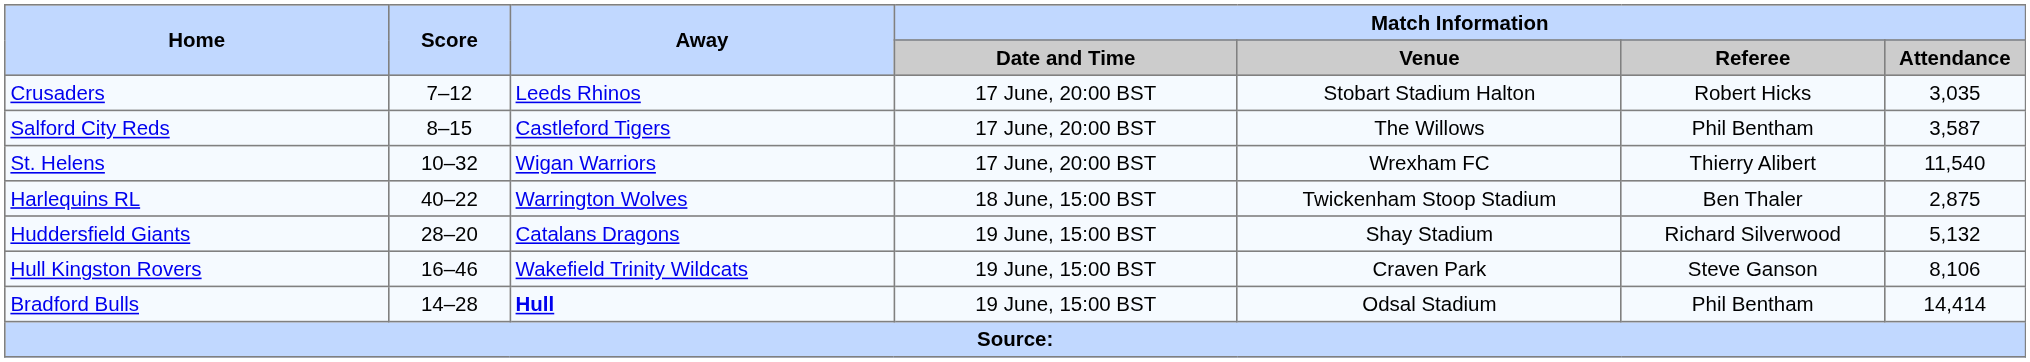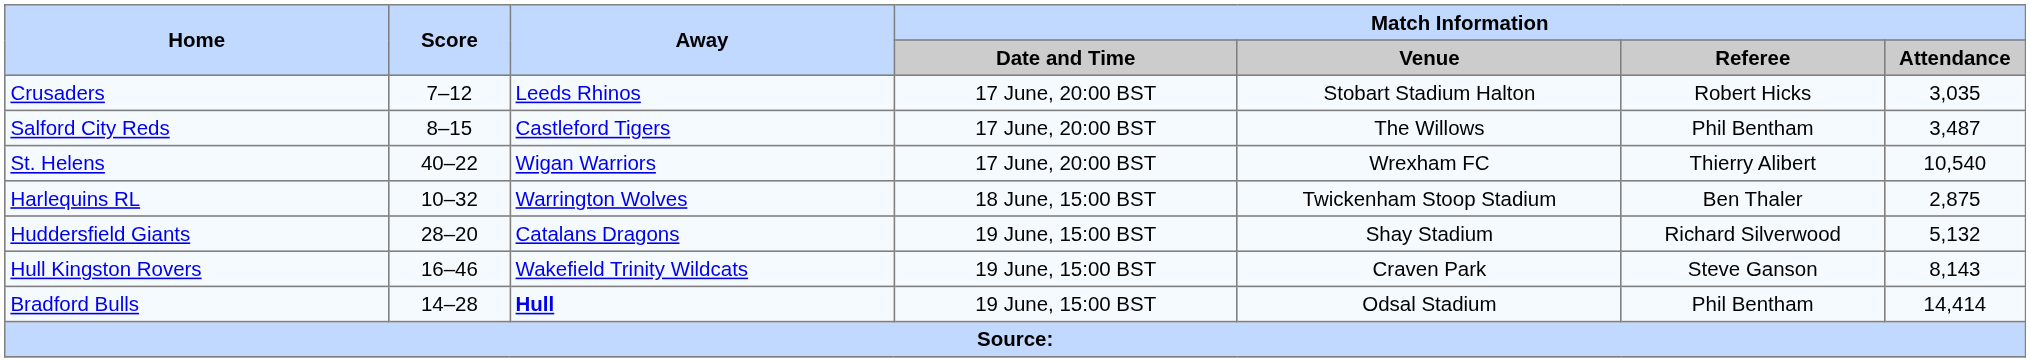 <table border="1" cellpadding="3" cellspacing="0" style="border-collapse:collapse; font-size:80%; text-align:center; width:100%;">
 <tr style="background:#c1d8ff;">
 <th rowspan="2" style="width:19%;">Home</th>
 <th rowspan="2" style="width:6%;">Score</th>
 <th rowspan="2" style="width:19%;">Away</th>
 <th colspan=6>Match Information</th>
 </tr>
 <tr style="background:#ccc;">
 <th width=17%>Date and Time</th>
 <th width=19%>Venue</th>
 <th width=13%>Referee</th>
 <th width=7%>Attendance</th>
 </tr>
 <tr style="background:#f5faff;">
 <td align=left> <a href='#'>Crusaders</a></td>
 <td>7–12</td>
 <td align=left> <a href='#'>Leeds Rhinos</a></td>
 <td>17 June, 20:00 BST</td>
 <td>Stobart Stadium Halton</td>
 <td>Robert Hicks</td>
 <td>3,035</td>
 </tr>
 <tr style="background:#f5faff;">
 <td align=left> <a href='#'>Salford City Reds</a></td>
 <td>8–15</td>
 <td align=left> <a href='#'>Castleford Tigers</a></td>
 <td>17 June, 20:00 BST</td>
 <td>The Willows</td>
 <td>Phil Bentham</td>
-<td>3,587</td>
+<td>3,487</td>
 </tr>
 <tr style="background:#f5faff;">
 <td align=left> <a href='#'>St. Helens</a></td>
-<td>10–32</td>
+<td>40–22</td>
 <td align=left> <a href='#'>Wigan Warriors</a></td>
 <td>17 June, 20:00 BST</td>
 <td>Wrexham FC</td>
 <td>Thierry Alibert</td>
-<td>11,540</td>
+<td>10,540</td>
 </tr>
 <tr style="background:#f5faff;">
 <td align=left> <a href='#'>Harlequins RL</a></td>
-<td>40–22</td>
+<td>10–32</td>
 <td align=left> <a href='#'>Warrington Wolves</a></td>
 <td>18 June, 15:00 BST</td>
 <td>Twickenham Stoop Stadium</td>
 <td>Ben Thaler</td>
 <td>2,875</td>
 </tr>
 <tr style="background:#f5faff;">
 <td align=left> <a href='#'>Huddersfield Giants</a></td>
 <td>28–20</td>
 <td align=left> <a href='#'>Catalans Dragons</a></td>
 <td>19 June, 15:00 BST</td>
 <td>Shay Stadium</td>
 <td>Richard Silverwood</td>
 <td>5,132</td>
 </tr>
 <tr style="background:#f5faff;">
 <td align=left> <a href='#'>Hull Kingston Rovers</a></td>
 <td>16–46</td>
 <td align=left> <a href='#'>Wakefield Trinity Wildcats</a></td>
 <td>19 June, 15:00 BST</td>
 <td>Craven Park</td>
 <td>Steve Ganson</td>
-<td>8,106</td>
+<td>8,143</td>
 </tr>
 <tr style="background:#f5faff;">
 <td align=left> <a href='#'>Bradford Bulls</a></td>
 <td>14–28</td>
 <td align=left><strong> <a href='#'>Hull</a></strong></td>
 <td>19 June, 15:00 BST</td>
 <td>Odsal Stadium</td>
 <td>Phil Bentham</td>
 <td>14,414</td>
 </tr>
 <tr style="background:#c1d8ff;">
 <th colspan=12>Source:</th>
 </tr>
 </table>
